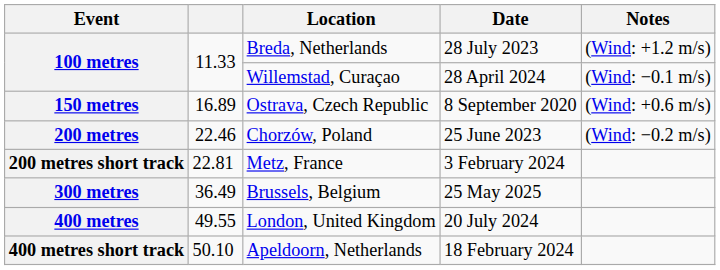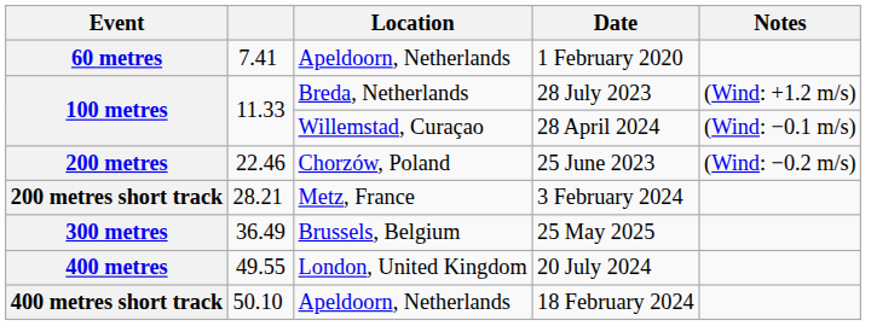 <table class="wikitable">
 <tr>
 <th scope="col">Event</th>
 <th scope="col"></th>
 <th scope="col">Location</th>
 <th scope="col">Date</th>
 <th scope="col">Notes</th>
+</tr>
+<tr>
+<th scope="row"><a href='#'>60 metres</a></th>
+<td style="text-align:center;">7.41 </td>
+<td><a href='#'>Apeldoorn</a>, Netherlands</td>
+<td>1 February 2020</td>
+<td></td>
 </tr>
 <tr>
 <th scope="rowgroup" rowspan="2"><a href='#'>100 metres</a></th>
 <td rowspan="2" style="text-align:center;">11.33</td>
 <td><a href='#'>Breda</a>, Netherlands</td>
 <td>28 July 2023</td>
 <td>(<a href='#'>Wind</a>: +1.2 m/s)</td>
 </tr>
 <tr>
 <td><a href='#'>Willemstad</a>, Curaçao</td>
 <td>28 April 2024</td>
 <td>(<a href='#'>Wind</a>: −0.1 m/s)</td>
 </tr>
 <tr>
-<th scope="row"><a href='#'>150 metres</a></th>
-<td style="text-align:center;">16.89</td>
-<td><a href='#'>Ostrava</a>, Czech Republic</td>
-<td>8 September 2020</td>
-<td>(<a href='#'>Wind</a>: +0.6 m/s)</td>
-</tr>
-<tr>
 <th scope="row"><a href='#'>200 metres</a></th>
 <td style="text-align:center;">22.46</td>
 <td><a href='#'>Chorzów</a>, Poland</td>
 <td>25 June 2023</td>
 <td>(<a href='#'>Wind</a>: −0.2 m/s)</td>
 </tr>
 <tr>
 <th scope="row">200 metres short track</th>
-<td style="text-align:center;">22.81 </td>
+<td style="text-align:center;">28.21 </td>
 <td><a href='#'>Metz</a>, France</td>
 <td>3 February 2024</td>
 <td></td>
 </tr>
 <tr>
 <th scope="row"><a href='#'>300 metres</a></th>
 <td style="text-align:center">36.49</td>
 <td><a href='#'>Brussels</a>, Belgium</td>
 <td>25 May 2025</td>
 <td></td>
 </tr>
 <tr>
 <th scope="row"><a href='#'>400 metres</a></th>
 <td style="text-align:center;">49.55</td>
 <td><a href='#'>London</a>, United Kingdom</td>
 <td>20 July 2024</td>
 <td></td>
 </tr>
 <tr>
 <th scope="row">400 metres short track</th>
 <td style="text-align:center;">50.10 </td>
 <td><a href='#'>Apeldoorn</a>, Netherlands</td>
 <td>18 February 2024</td>
 <td></td>
 </tr>
 </table>
